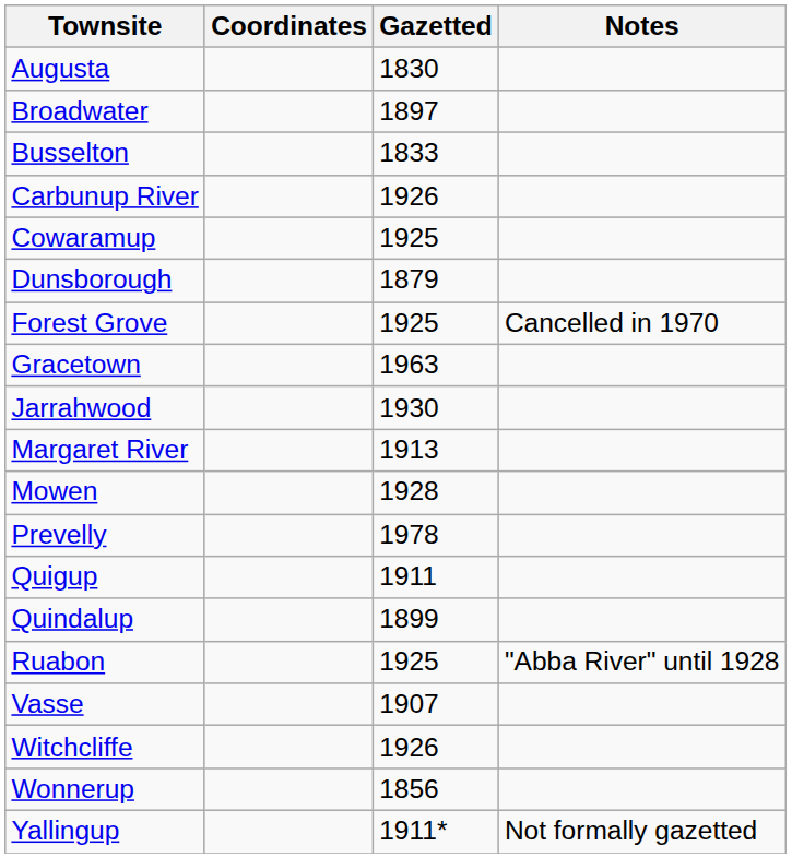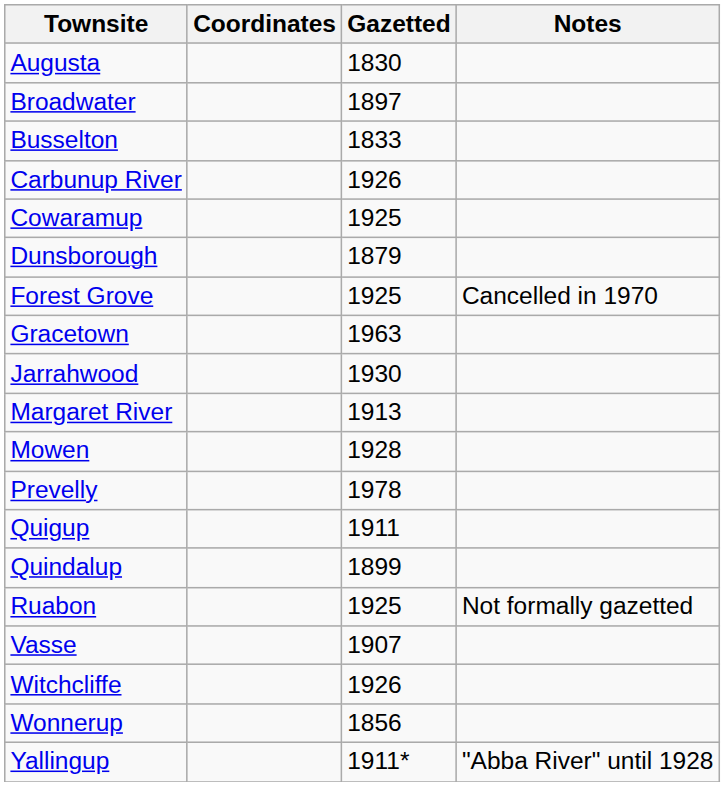 <table class="wikitable sortable">
 <tr>
 <th>Townsite</th>
 <th>Coordinates</th>
 <th>Gazetted</th>
 <th>Notes</th>
 </tr>
 <tr>
 <td><a href='#'>Augusta</a></td>
 <td></td>
 <td>1830</td>
 <td></td>
 </tr>
 <tr>
 <td><a href='#'>Broadwater</a></td>
 <td></td>
 <td>1897</td>
 <td></td>
 </tr>
 <tr>
 <td><a href='#'>Busselton</a></td>
 <td></td>
 <td>1833</td>
 <td></td>
 </tr>
 <tr>
 <td><a href='#'>Carbunup River</a></td>
 <td></td>
 <td>1926</td>
 <td></td>
 </tr>
 <tr>
 <td><a href='#'>Cowaramup</a></td>
 <td></td>
 <td>1925</td>
 <td></td>
 </tr>
 <tr>
 <td><a href='#'>Dunsborough</a></td>
 <td></td>
 <td>1879</td>
 <td></td>
 </tr>
 <tr>
 <td><a href='#'>Forest Grove</a></td>
 <td></td>
 <td>1925</td>
 <td>Cancelled in 1970</td>
 </tr>
 <tr>
 <td><a href='#'>Gracetown</a></td>
 <td></td>
 <td>1963</td>
 <td></td>
 </tr>
 <tr>
 <td><a href='#'>Jarrahwood</a></td>
 <td></td>
 <td>1930</td>
 <td></td>
 </tr>
 <tr>
 <td><a href='#'>Margaret River</a></td>
 <td></td>
 <td>1913</td>
 <td></td>
 </tr>
 <tr>
 <td><a href='#'>Mowen</a></td>
 <td></td>
 <td>1928</td>
 <td></td>
 </tr>
 <tr>
 <td><a href='#'>Prevelly</a></td>
 <td></td>
 <td>1978</td>
 <td></td>
 </tr>
 <tr>
 <td><a href='#'>Quigup</a></td>
 <td></td>
 <td>1911</td>
 <td></td>
 </tr>
 <tr>
 <td><a href='#'>Quindalup</a></td>
 <td></td>
 <td>1899</td>
 <td></td>
 </tr>
 <tr>
 <td><a href='#'>Ruabon</a></td>
 <td></td>
 <td>1925</td>
-<td>"Abba River" until 1928</td>
+<td>Not formally gazetted</td>
 </tr>
 <tr>
 <td><a href='#'>Vasse</a></td>
 <td></td>
 <td>1907</td>
 <td></td>
 </tr>
 <tr>
 <td><a href='#'>Witchcliffe</a></td>
 <td></td>
 <td>1926</td>
 <td></td>
 </tr>
 <tr>
 <td><a href='#'>Wonnerup</a></td>
 <td></td>
 <td>1856</td>
 <td></td>
 </tr>
 <tr>
 <td><a href='#'>Yallingup</a></td>
 <td></td>
 <td>1911*</td>
-<td>Not formally gazetted</td>
+<td>"Abba River" until 1928</td>
 </tr>
 </table>
